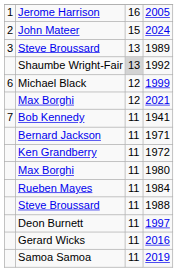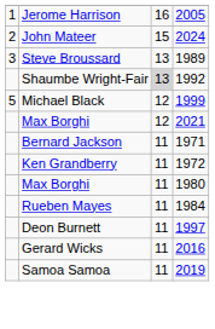 <table class="wikitable">
 <tr>
 </tr>
 <tr>
 <td>1</td>
 <td><a href='#'>Jerome Harrison</a></td>
 <td>16</td>
 <td><a href='#'>2005</a></td>
 </tr>
 <tr>
 <td>2</td>
 <td><a href='#'>John Mateer</a></td>
 <td>15</td>
 <td><a href='#'>2024</a></td>
 </tr>
 <tr>
 <td>3</td>
 <td><a href='#'>Steve Broussard</a></td>
 <td>13</td>
 <td>1989</td>
 </tr>
 <tr>
 <td></td>
 <td>Shaumbe Wright-Fair</td>
 <td style="background: lightgrey;">13</td>
 <td>1992</td>
 </tr>
 <tr>
-<td>6</td>
+<td>5</td>
 <td>Michael Black</td>
 <td>12</td>
 <td><a href='#'>1999</a></td>
 </tr>
 <tr>
 <td></td>
 <td><a href='#'>Max Borghi</a></td>
 <td>12</td>
 <td><a href='#'>2021</a></td>
-</tr>
-<tr>
-<td>7</td>
-<td><a href='#'>Bob Kennedy</a></td>
-<td>11</td>
-<td>1941</td>
 </tr>
 <tr>
 <td></td>
 <td><a href='#'>Bernard Jackson</a></td>
 <td>11</td>
 <td>1971</td>
 </tr>
 <tr>
 <td></td>
 <td><a href='#'>Ken Grandberry</a></td>
 <td>11</td>
 <td>1972</td>
 </tr>
 <tr>
 <td></td>
 <td><a href='#'>Max Borghi</a></td>
 <td>11</td>
 <td>1980</td>
 </tr>
 <tr>
 <td></td>
 <td><a href='#'>Rueben Mayes</a></td>
 <td>11</td>
 <td>1984</td>
 </tr>
 <tr>
 <td></td>
-<td><a href='#'>Steve Broussard</a></td>
-<td>11</td>
-<td>1988</td>
-</tr>
-<tr>
-<td></td>
 <td>Deon Burnett</td>
 <td>11</td>
 <td><a href='#'>1997</a></td>
 </tr>
 <tr>
 <td></td>
 <td>Gerard Wicks</td>
 <td>11</td>
 <td><a href='#'>2016</a></td>
 </tr>
 <tr>
 <td></td>
 <td>Samoa Samoa</td>
 <td>11</td>
 <td><a href='#'>2019</a></td>
 </tr>
 </table>
